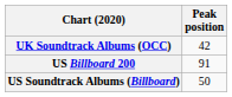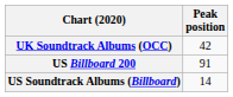 <table class="wikitable plainrowheaders" style="text-align:center">
 <tr>
 <th scope="col">Chart (2020)</th>
 <th scope="col">Peak<br>position</th>
 </tr>
 <tr>
 <th scope="row"><a href='#'>UK Soundtrack Albums</a> (<a href='#'>OCC</a>)</th>
 <td>42</td>
 </tr>
 <tr>
 <th scope="row">US <a href='#'><em>Billboard</em> 200</a></th>
 <td>91</td>
 </tr>
 <tr>
 <th scope="row">US Soundtrack Albums (<a href='#'><em>Billboard</em></a>)</th>
-<td>50</td>
+<td>14</td>
 </tr>
 </table>
